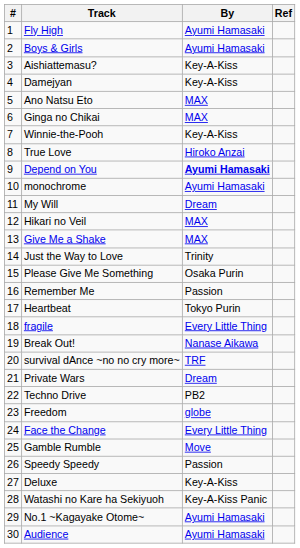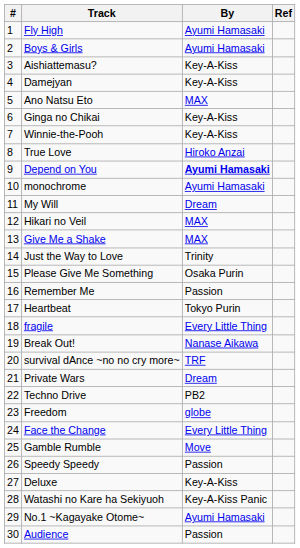 <table class="wikitable" style="font-size: small;">
 <tr>
 <th>#</th>
 <th>Track</th>
 <th>By</th>
 <th>Ref</th>
 </tr>
 <tr>
 <td>1</td>
 <td><a href='#'>Fly High</a> </td>
 <td><a href='#'>Ayumi Hamasaki</a></td>
 <td></td>
 </tr>
 <tr>
 <td>2</td>
 <td><a href='#'>Boys & Girls</a> </td>
 <td><a href='#'>Ayumi Hamasaki</a></td>
 <td></td>
 </tr>
 <tr>
 <td>3</td>
 <td>Aishiattemasu? </td>
 <td>Key-A-Kiss</td>
 <td></td>
 </tr>
 <tr>
 <td>4</td>
 <td>Damejyan </td>
 <td>Key-A-Kiss</td>
 <td></td>
 </tr>
 <tr>
 <td>5</td>
 <td>Ano Natsu Eto </td>
 <td><a href='#'>MAX</a></td>
 <td></td>
 </tr>
 <tr>
 <td>6</td>
 <td>Ginga no Chikai </td>
-<td><a href='#'>MAX</a></td>
+<td>Key-A-Kiss</td>
 <td></td>
 </tr>
 <tr>
 <td>7</td>
 <td>Winnie-the-Pooh </td>
 <td>Key-A-Kiss</td>
 <td></td>
 </tr>
 <tr>
 <td>8</td>
 <td>True Love</td>
 <td><a href='#'>Hiroko Anzai</a></td>
 <td></td>
 </tr>
 <tr>
 <td>9</td>
 <td><a href='#'>Depend on You</a> </td>
 <td><strong><a href='#'>Ayumi Hamasaki</a></strong></td>
 <td></td>
 </tr>
 <tr>
 <td>10</td>
 <td>monochrome </td>
 <td><a href='#'>Ayumi Hamasaki</a></td>
 <td></td>
 </tr>
 <tr>
 <td>11</td>
 <td>My Will </td>
 <td><a href='#'>Dream</a></td>
 <td></td>
 </tr>
 <tr>
 <td>12</td>
 <td>Hikari no Veil </td>
 <td><a href='#'>MAX</a></td>
 <td></td>
 </tr>
 <tr>
 <td>13</td>
 <td><a href='#'>Give Me a Shake</a> </td>
 <td><a href='#'>MAX</a></td>
 <td></td>
 </tr>
 <tr>
 <td>14</td>
 <td>Just the Way to Love </td>
 <td>Trinity</td>
 <td></td>
 </tr>
 <tr>
 <td>15</td>
 <td>Please Give Me Something</td>
 <td>Osaka Purin </td>
 <td></td>
 </tr>
 <tr>
 <td>16</td>
 <td>Remember Me</td>
 <td>Passion</td>
 <td></td>
 </tr>
 <tr>
 <td>17</td>
 <td>Heartbeat </td>
 <td>Tokyo Purin</td>
 <td></td>
 </tr>
 <tr>
 <td>18</td>
 <td><a href='#'>fragile</a> </td>
 <td><a href='#'>Every Little Thing</a></td>
 <td></td>
 </tr>
 <tr>
 <td>19</td>
 <td>Break Out! </td>
 <td><a href='#'>Nanase Aikawa</a></td>
 <td></td>
 </tr>
 <tr>
 <td>20</td>
 <td>survival dAnce ~no no cry more~ </td>
 <td><a href='#'>TRF</a></td>
 <td></td>
 </tr>
 <tr>
 <td>21</td>
 <td>Private Wars </td>
 <td><a href='#'>Dream</a></td>
 <td></td>
 </tr>
 <tr>
 <td>22</td>
 <td>Techno Drive</td>
 <td>PB2</td>
 <td></td>
 </tr>
 <tr>
 <td>23</td>
 <td>Freedom </td>
 <td><a href='#'>globe</a></td>
 <td></td>
 </tr>
 <tr>
 <td>24</td>
 <td><a href='#'>Face the Change</a> </td>
 <td><a href='#'>Every Little Thing</a></td>
 <td></td>
 </tr>
 <tr>
 <td>25</td>
 <td>Gamble Rumble</td>
 <td><a href='#'>Move</a></td>
 <td></td>
 </tr>
 <tr>
 <td>26</td>
 <td>Speedy Speedy</td>
 <td>Passion</td>
 <td></td>
 </tr>
 <tr>
 <td>27</td>
 <td>Deluxe </td>
 <td>Key-A-Kiss</td>
 <td></td>
 </tr>
 <tr>
 <td>28</td>
 <td>Watashi no Kare ha Sekiyuoh </td>
 <td>Key-A-Kiss Panic</td>
 <td></td>
 </tr>
 <tr>
 <td>29</td>
 <td>No.1 ~Kagayake Otome~ </td>
 <td><a href='#'>Ayumi Hamasaki</a></td>
 <td></td>
 </tr>
 <tr>
 <td>30</td>
 <td><a href='#'>Audience</a> </td>
-<td><a href='#'>Ayumi Hamasaki</a></td>
+<td>Passion</td>
 <td></td>
 </tr>
 </table>
